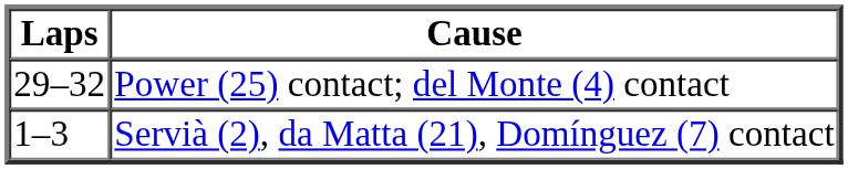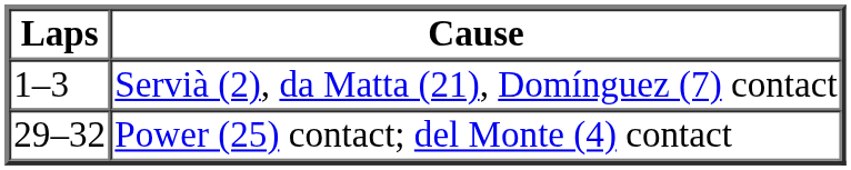 <table border=2 cellspacing=0>
 <tr>
 <th>Laps</th>
 <th>Cause</th>
 </tr>
 <tr>
+<td>1–3</td>
+<td><a href='#'>Servià (2)</a>, <a href='#'>da Matta (21)</a>, <a href='#'>Domínguez (7)</a> contact</td>
+</tr>
+<tr>
 <td>29–32</td>
 <td><a href='#'>Power (25)</a> contact; <a href='#'>del Monte (4)</a> contact</td>
 </tr>
-<tr>
-<td>1–3</td>
-<td><a href='#'>Servià (2)</a>, <a href='#'>da Matta (21)</a>, <a href='#'>Domínguez (7)</a> contact</td>
-</tr>
 </table>
